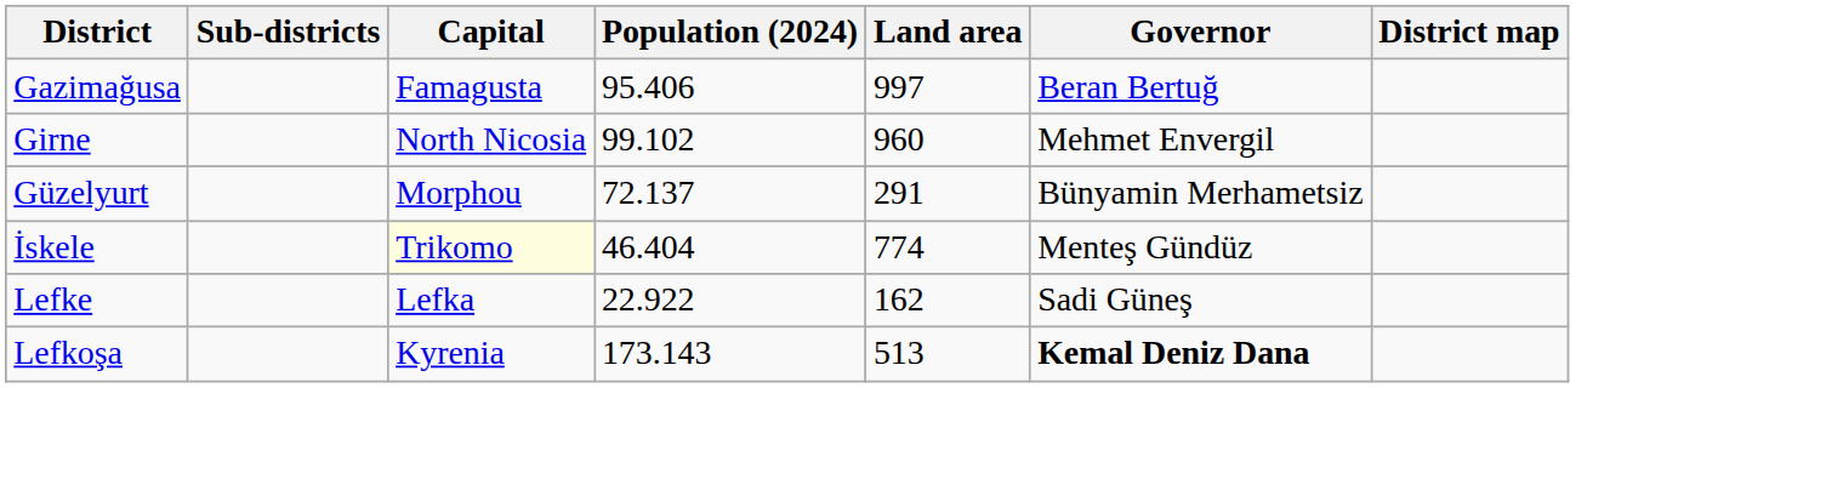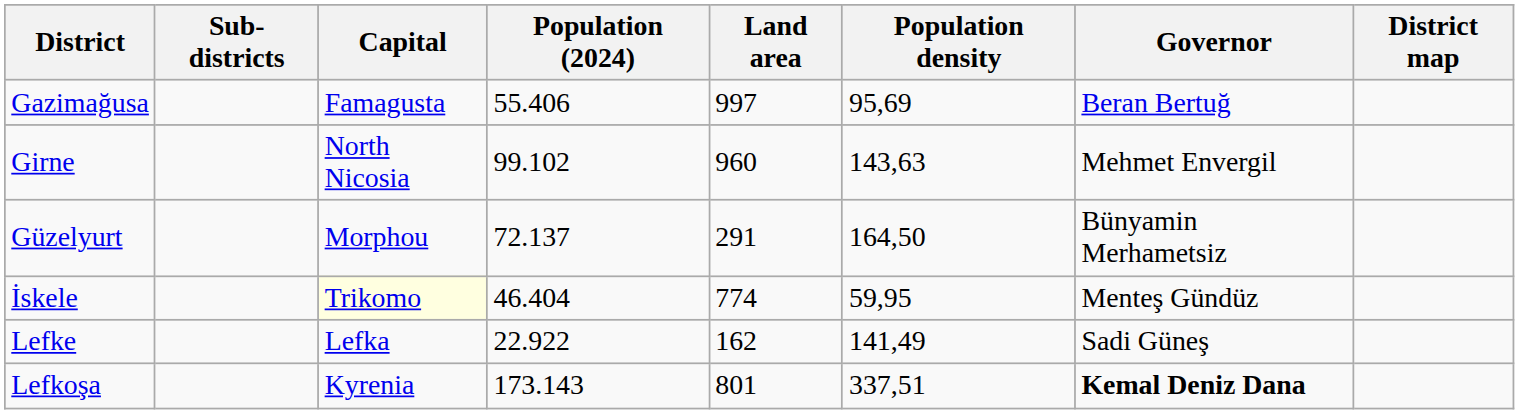 <table class="wikitable sortable">
 <tr>
 <th>District</th>
 <th>Sub-districts</th>
 <th>Capital</th>
 <th>Population (2024)</th>
 <th>Land area</th>
+<th>Population density</th>
 <th>Governor</th>
 <th>District map</th>
 </tr>
 <tr>
 <td><a href='#'>Gazimağusa</a></td>
 <td></td>
 <td><a href='#'>Famagusta</a></td>
-<td>95.406</td>
+<td>55.406</td>
 <td>997</td>
+<td>95,69</td>
 <td><a href='#'>Beran Bertuğ</a></td>
 <td></td>
 </tr>
 <tr>
 <td><a href='#'>Girne</a></td>
 <td></td>
 <td><a href='#'>North Nicosia</a></td>
 <td>99.102</td>
 <td>960</td>
+<td>143,63</td>
 <td>Mehmet Envergil</td>
 <td></td>
 </tr>
 <tr>
 <td><a href='#'>Güzelyurt</a></td>
 <td></td>
 <td><a href='#'>Morphou</a></td>
 <td>72.137</td>
 <td>291</td>
+<td>164,50</td>
 <td>Bünyamin Merhametsiz</td>
 <td></td>
 </tr>
 <tr>
 <td><a href='#'>İskele</a></td>
 <td></td>
 <td style="background: lightyellow;"><a href='#'>Trikomo</a></td>
 <td>46.404</td>
 <td>774</td>
+<td>59,95</td>
 <td>Menteş Gündüz</td>
 <td></td>
 </tr>
 <tr>
 <td><a href='#'>Lefke</a></td>
 <td></td>
 <td><a href='#'>Lefka</a></td>
 <td>22.922</td>
 <td>162</td>
+<td>141,49</td>
 <td>Sadi Güneş</td>
 <td></td>
 </tr>
 <tr>
 <td><a href='#'>Lefkoşa</a></td>
 <td></td>
 <td><a href='#'>Kyrenia</a></td>
 <td>173.143</td>
-<td>513</td>
+<td>801</td>
+<td>337,51</td>
 <td><strong>Kemal Deniz Dana</strong></td>
 <td></td>
 </tr>
 </table>
